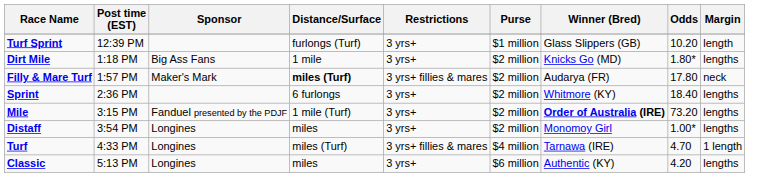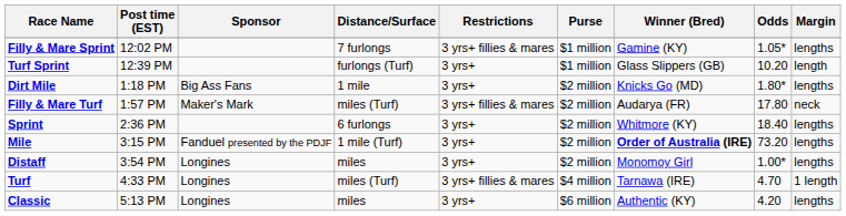 <table class="wikitable sortable" style="font-size:90%">
 <tr>
 <th>Race Name</th>
 <th>Post time <br> (EST)</th>
 <th>Sponsor</th>
 <th>Distance/Surface</th>
 <th>Restrictions</th>
 <th>Purse</th>
 <th>Winner (Bred)</th>
 <th>Odds</th>
 <th>Margin</th>
 </tr>
 <tr>
+</tr>
+<tr>
+<td><strong><a href='#'>Filly & Mare Sprint</a></strong></td>
+<td>12:02 PM</td>
+<td></td>
+<td>7 furlongs</td>
+<td>3 yrs+ fillies & mares</td>
+<td>$1 million</td>
+<td><a href='#'>Gamine</a> (KY)</td>
+<td>1.05*</td>
+<td> lengths</td>
 </tr>
 <tr>
 <td><strong><a href='#'>Turf Sprint</a></strong></td>
 <td>12:39 PM</td>
 <td></td>
 <td> furlongs (Turf)</td>
 <td>3 yrs+</td>
 <td>$1 million</td>
 <td>Glass Slippers (GB)</td>
 <td>10.20</td>
 <td> length</td>
 </tr>
 <tr>
 <td><strong><a href='#'>Dirt Mile</a></strong></td>
 <td>1:18 PM</td>
 <td>Big Ass Fans</td>
 <td>1 mile</td>
 <td>3 yrs+</td>
 <td>$2 million</td>
 <td><a href='#'>Knicks Go</a> (MD)</td>
 <td>1.80*</td>
 <td> lengths</td>
 </tr>
 <tr>
 <td><strong><a href='#'>Filly & Mare Turf</a></strong></td>
 <td>1:57 PM</td>
 <td>Maker's Mark</td>
-<td><strong> miles (Turf)</strong></td>
+<td> miles (Turf)</td>
 <td>3 yrs+ fillies & mares</td>
 <td>$2 million</td>
 <td>Audarya (FR)</td>
 <td>17.80</td>
 <td>neck</td>
 </tr>
 <tr>
 <td><strong><a href='#'>Sprint</a></strong></td>
 <td>2:36 PM</td>
 <td></td>
 <td>6 furlongs</td>
 <td>3 yrs+</td>
 <td>$2 million</td>
 <td><a href='#'>Whitmore</a> (KY)</td>
 <td>18.40</td>
 <td> lengths</td>
 </tr>
 <tr>
 <td><strong><a href='#'>Mile</a></strong></td>
 <td>3:15 PM</td>
 <td>Fanduel <small>presented by the PDJF</small></td>
 <td>1 mile (Turf)</td>
 <td>3 yrs+</td>
 <td>$2 million</td>
 <td><strong><a href='#'>Order of Australia</a> (IRE)</strong></td>
 <td>73.20</td>
 <td> lengths</td>
 </tr>
 <tr>
 <td><strong><a href='#'>Distaff</a></strong></td>
 <td>3:54 PM</td>
 <td>Longines</td>
 <td> miles</td>
 <td>3 yrs+</td>
 <td>$2 million</td>
 <td><a href='#'>Monomoy Girl</a></td>
 <td>1.00*</td>
 <td> lengths</td>
 </tr>
 <tr>
 <td><strong><a href='#'>Turf</a></strong></td>
 <td>4:33 PM</td>
 <td>Longines</td>
 <td> miles (Turf)</td>
 <td>3 yrs+ fillies & mares</td>
 <td>$4 million</td>
 <td><a href='#'>Tarnawa</a> (IRE)</td>
 <td>4.70</td>
 <td>1 length</td>
 </tr>
 <tr>
 <td><strong><a href='#'>Classic</a></strong></td>
 <td>5:13 PM</td>
 <td>Longines</td>
 <td> miles</td>
 <td>3 yrs+</td>
 <td>$6 million</td>
 <td><a href='#'>Authentic</a> (KY)</td>
 <td>4.20</td>
 <td> lengths</td>
 </tr>
 </table>
